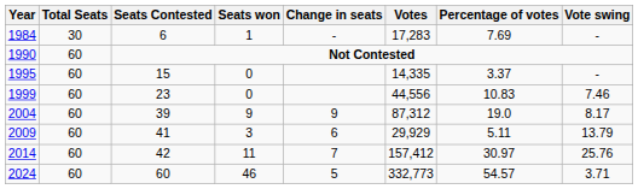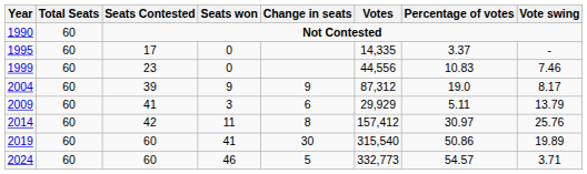 <table class="wikitable sortable" style="text-align:center">
 <tr>
 <th>Year</th>
 <th>Total Seats</th>
 <th>Seats Contested</th>
 <th>Seats won</th>
 <th>Change in seats</th>
 <th>Votes</th>
 <th>Percentage of votes</th>
 <th>Vote swing</th>
 </tr>
 <tr>
-<td><a href='#'>1984</a></td>
-<td>30</td>
-<td>6</td>
-<td>1</td>
-<td>-</td>
-<td>17,283</td>
-<td>7.69</td>
-<td>-</td>
-</tr>
-<tr>
 <td><a href='#'>1990</a></td>
 <td>60</td>
 <td Colspan=6><strong>Not Contested</strong></td>
 </tr>
 <tr>
 <td><a href='#'>1995</a></td>
 <td>60</td>
-<td>15</td>
+<td>17</td>
 <td>0</td>
 <td></td>
 <td>14,335</td>
 <td>3.37</td>
 <td>-</td>
 </tr>
 <tr>
 <td><a href='#'>1999</a></td>
 <td>60</td>
 <td>23</td>
 <td>0</td>
 <td></td>
 <td>44,556</td>
 <td>10.83</td>
 <td>7.46</td>
 </tr>
 <tr>
 <td><a href='#'>2004</a></td>
 <td>60</td>
 <td>39</td>
 <td>9</td>
 <td>9</td>
 <td>87,312</td>
 <td>19.0</td>
 <td>8.17</td>
 </tr>
 <tr>
 <td><a href='#'>2009</a></td>
 <td>60</td>
 <td>41</td>
 <td>3</td>
 <td>6</td>
 <td>29,929</td>
 <td>5.11</td>
 <td>13.79</td>
 </tr>
 <tr>
 <td><a href='#'>2014</a></td>
 <td>60</td>
 <td>42</td>
 <td>11</td>
-<td>7</td>
+<td>8</td>
 <td>157,412</td>
 <td>30.97</td>
 <td>25.76</td>
+</tr>
+<tr>
+<td><a href='#'>2019</a></td>
+<td>60</td>
+<td>60</td>
+<td>41</td>
+<td>30</td>
+<td>315,540</td>
+<td>50.86</td>
+<td>19.89</td>
 </tr>
 <tr>
 <td><a href='#'>2024</a></td>
 <td>60</td>
 <td>60</td>
 <td>46</td>
 <td>5</td>
 <td>332,773</td>
 <td>54.57</td>
 <td>3.71</td>
 </tr>
 </table>
